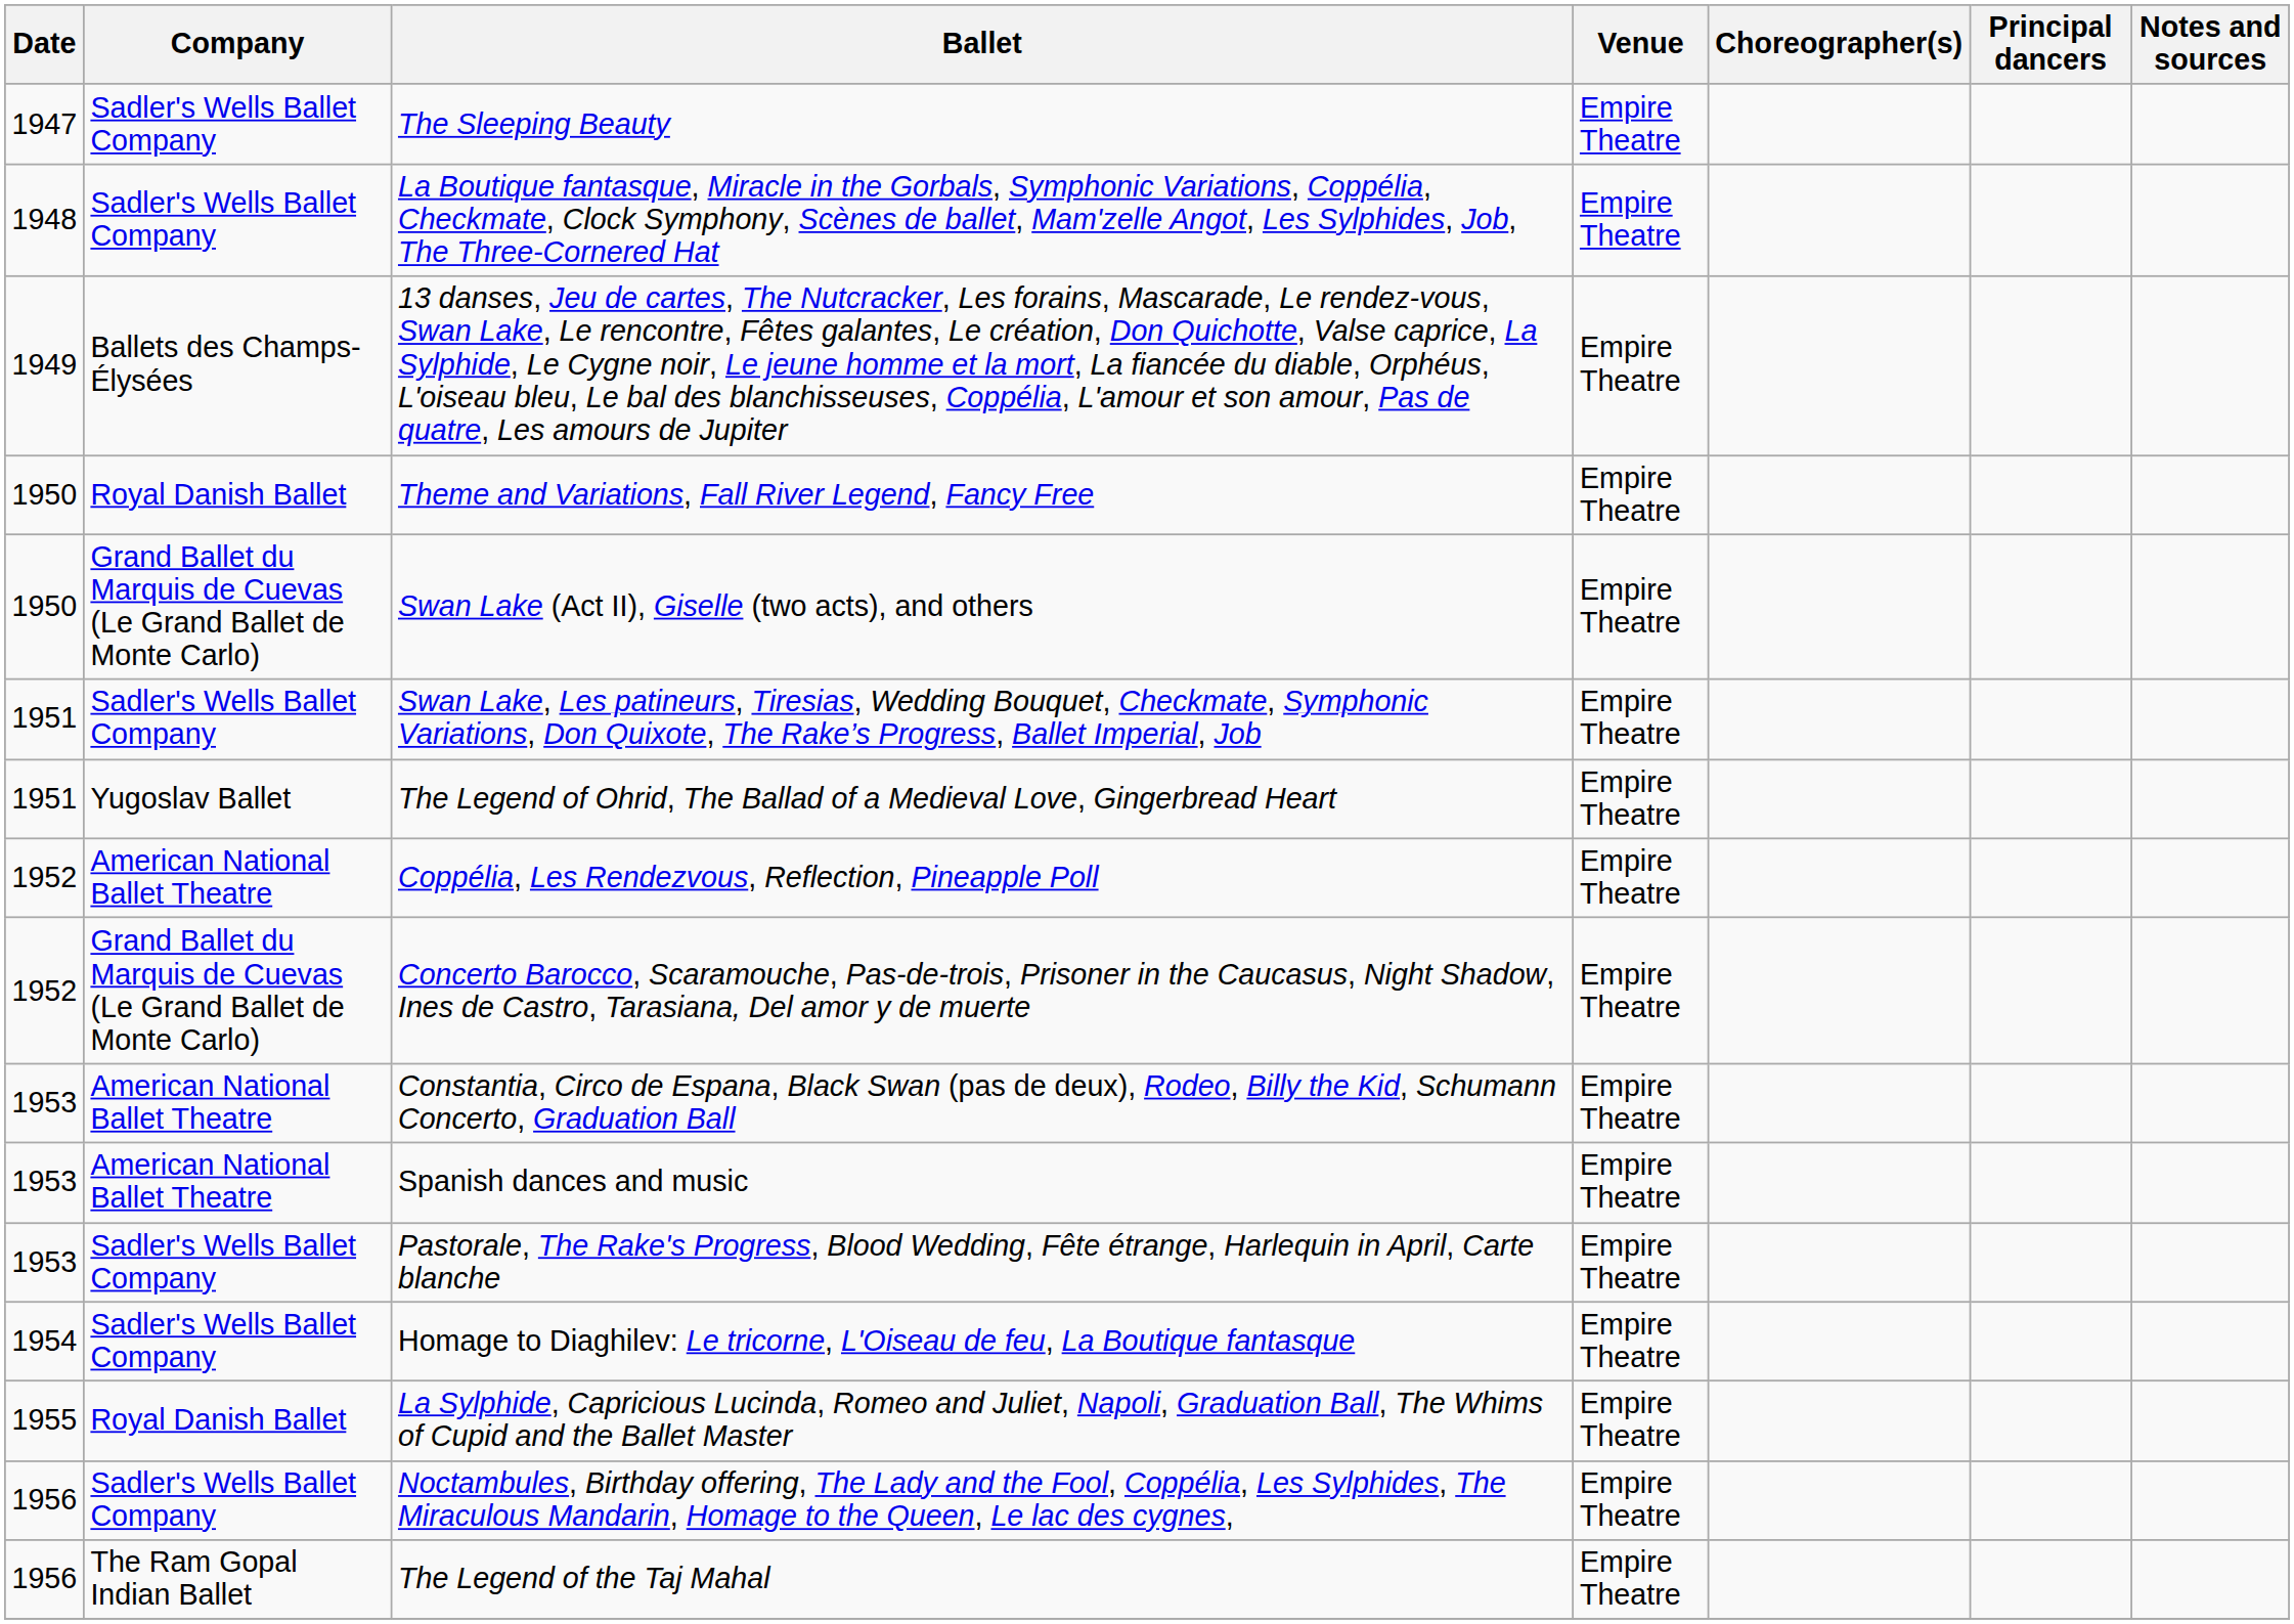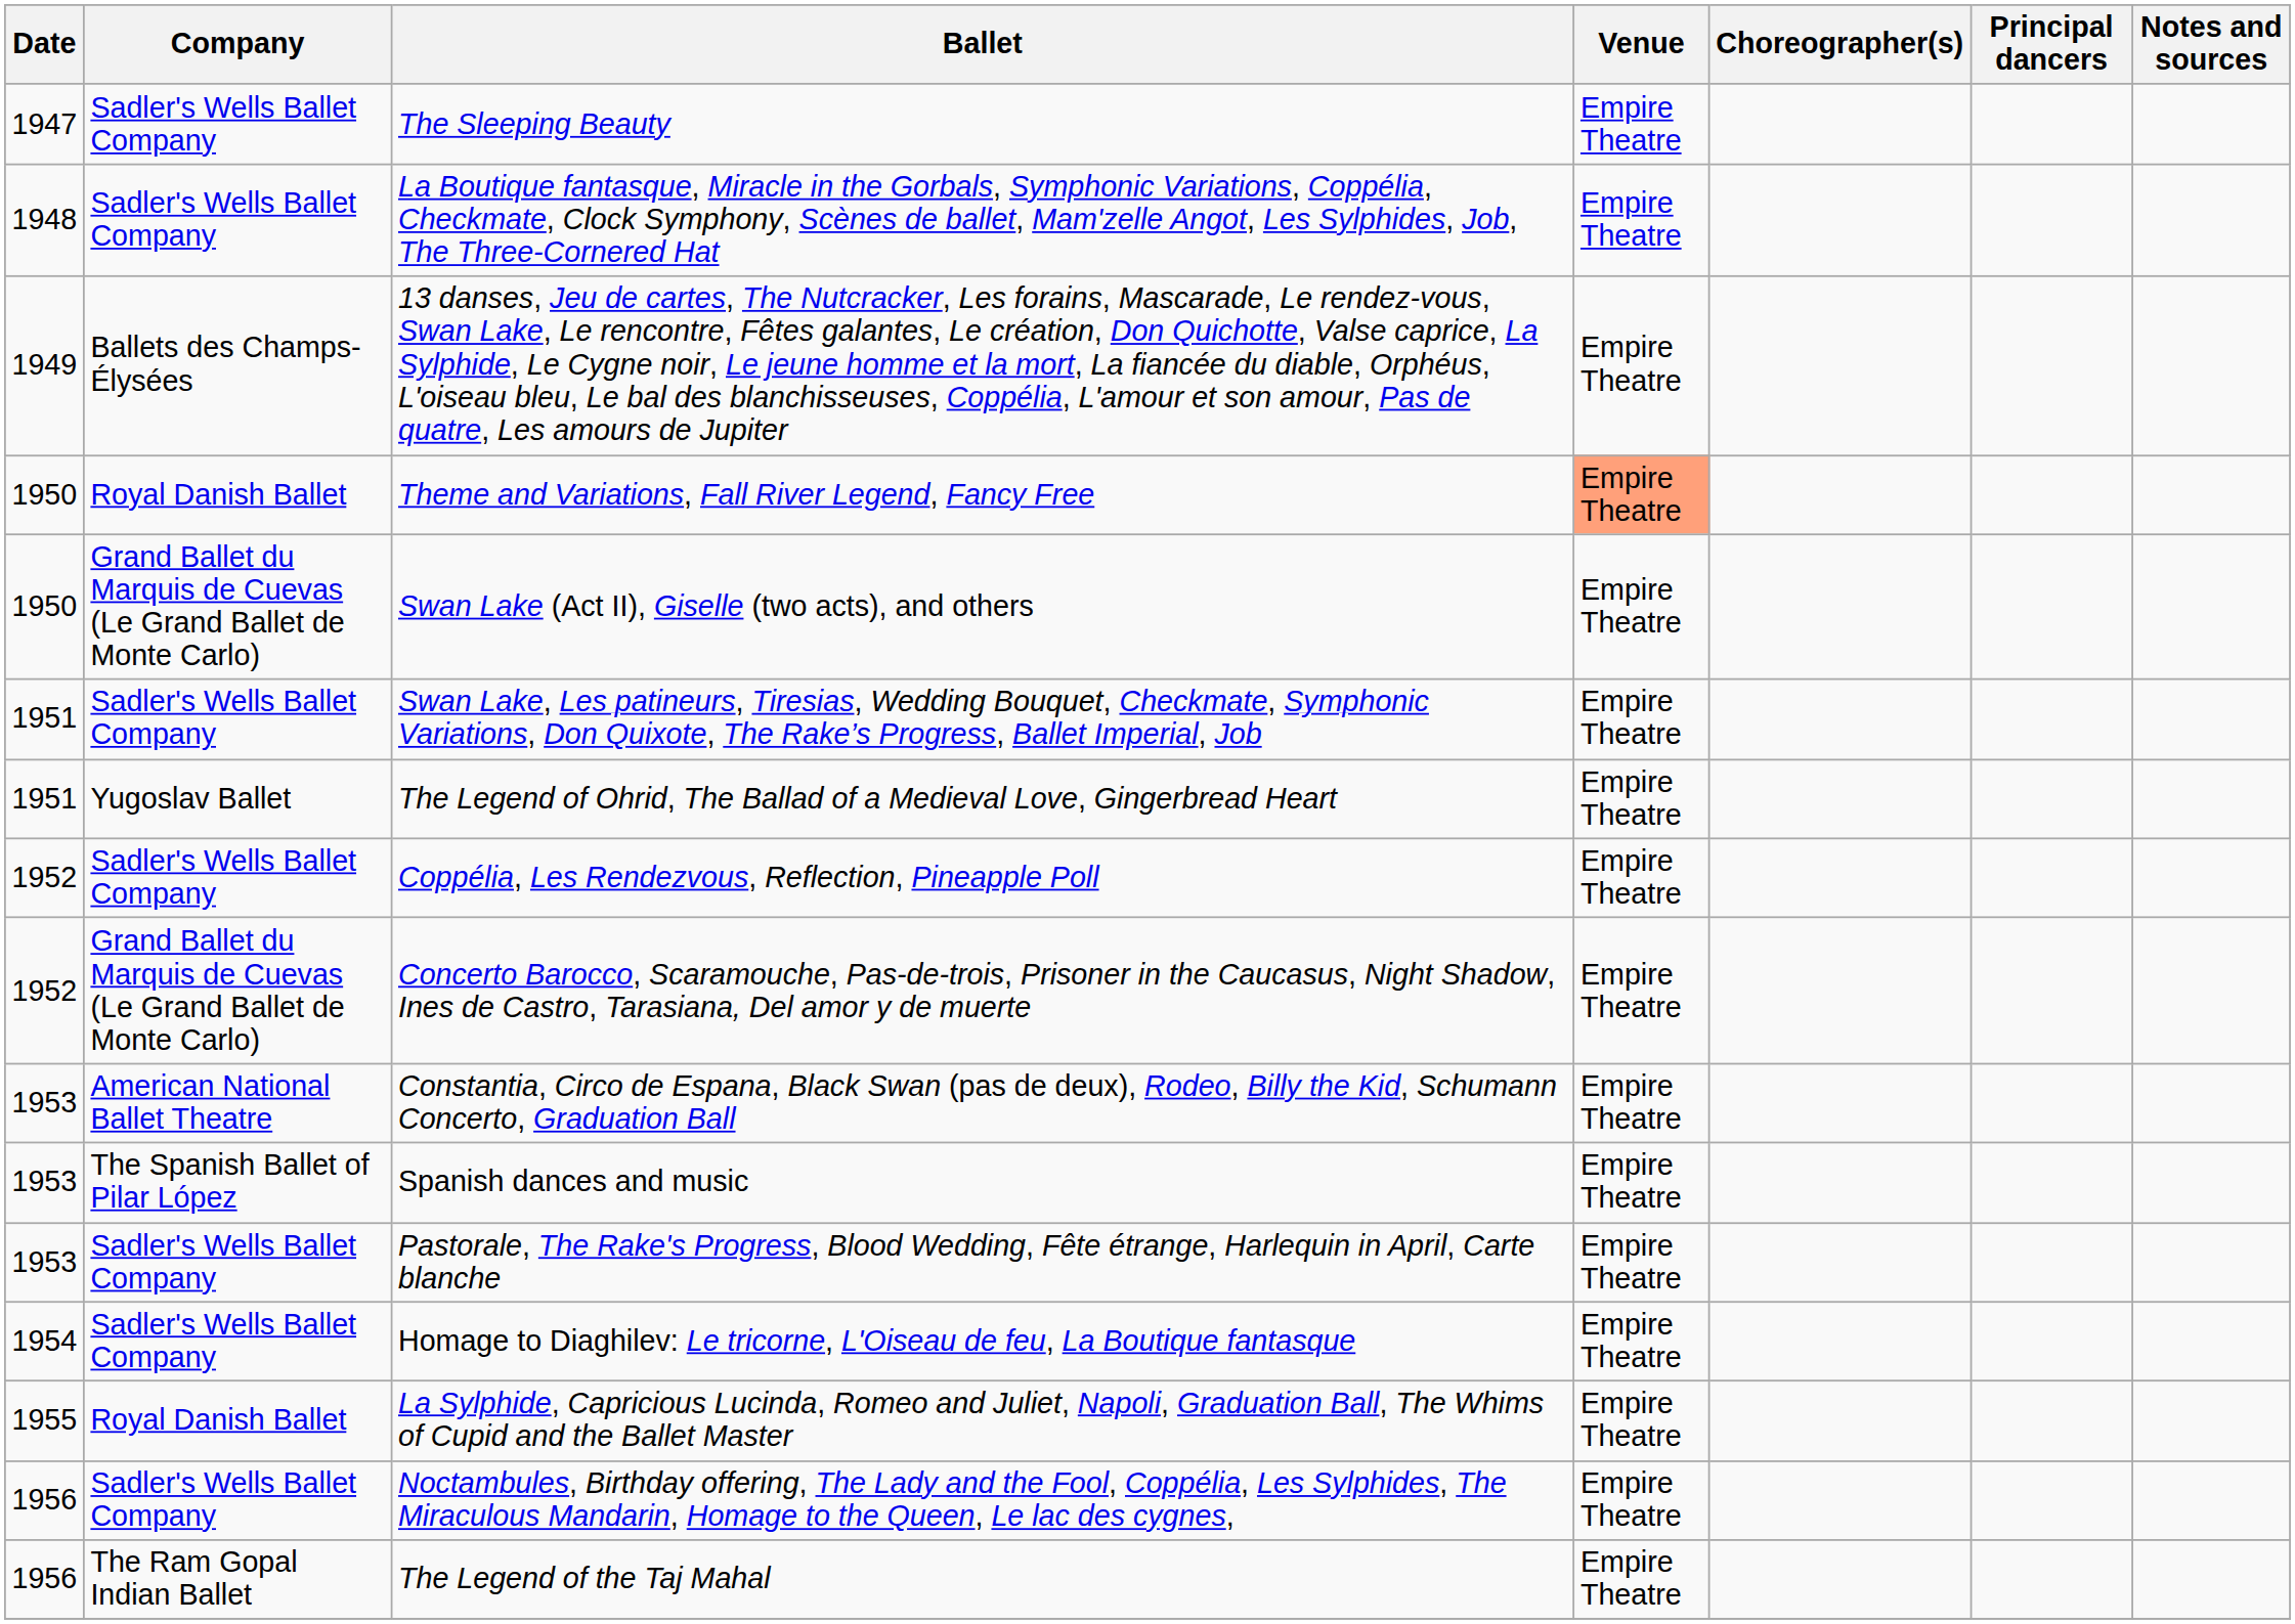 <table class="wikitable sortable">
 <tr>
 <th>Date</th>
 <th>Company</th>
 <th>Ballet</th>
 <th>Venue</th>
 <th>Choreographer(s)</th>
 <th>Principal dancers</th>
 <th class=unsortable>Notes and sources</th>
 </tr>
 <tr>
 <td>1947</td>
 <td><a href='#'>Sadler's Wells Ballet Company</a></td>
 <td><em><a href='#'>The Sleeping Beauty</a></em></td>
 <td><a href='#'>Empire Theatre</a></td>
 <td data-sort-value="Ashton"></td>
 <td data-sort-value="Fonteyn"></td>
 <td></td>
 </tr>
 <tr>
 <td>1948</td>
 <td><a href='#'>Sadler's Wells Ballet Company</a></td>
 <td><em><a href='#'>La Boutique fantasque</a></em>, <em><a href='#'>Miracle in the Gorbals</a></em>, <em><a href='#'>Symphonic Variations</a></em>, <em><a href='#'>Coppélia</a></em>, <em><a href='#'>Checkmate</a></em>, <em>Clock Symphony</em>, <em><a href='#'>Scènes de ballet</a></em>, <em><a href='#'>Mam'zelle Angot</a></em>, <em><a href='#'>Les Sylphides</a></em>, <em><a href='#'>Job</a></em>, <em><a href='#'>The Three-Cornered Hat</a></em></td>
 <td><a href='#'>Empire Theatre</a></td>
 <td data-sort-value="Ashton"></td>
 <td data-sort-value="Fonteyn"></td>
 <td></td>
 </tr>
 <tr>
 <td>1949</td>
 <td>Ballets des Champs-Élysées</td>
 <td><em>13 danses</em>, <em><a href='#'>Jeu de cartes</a></em>, <em><a href='#'>The Nutcracker</a></em>, <em>Les forains</em>, <em>Mascarade</em>, <em>Le rendez-vous</em>, <em><a href='#'>Swan Lake</a></em>, <em>Le rencontre</em>, <em>Fêtes galantes</em>, <em>Le création</em>, <em><a href='#'>Don Quichotte</a></em>, <em>Valse caprice</em>, <em><a href='#'>La Sylphide</a></em>, <em>Le Cygne noir</em>, <em><a href='#'>Le jeune homme et la mort</a></em>, <em>La fiancée du diable</em>, <em>Orphéus</em>, <em>L'oiseau bleu</em>, <em>Le bal des blanchisseuses</em>, <em><a href='#'>Coppélia</a></em>, <em>L'amour et son amour</em>, <em><a href='#'>Pas de quatre</a></em>, <em>Les amours de Jupiter</em></td>
 <td>Empire Theatre</td>
 <td data-sort-value="Gsovsky"></td>
 <td data-sort-value="Babilée+Caron+Enderle+Franki+Sadovska+Skorik+Varanova"></td>
 <td></td>
 </tr>
 <tr>
 <td>1950</td>
 <td><a href='#'>Royal Danish Ballet</a></td>
 <td><em><a href='#'>Theme and Variations</a></em>, <em><a href='#'>Fall River Legend</a></em>, <em><a href='#'>Fancy Free</a></em></td>
-<td>Empire Theatre</td>
+<td style="background: lightsalmon;">Empire Theatre</td>
 <td data-sort-value="Guadalupe+Graham"></td>
 <td data-sort-value="Guadalupe+Graham"></td>
 <td></td>
 </tr>
 <tr>
 <td>1950</td>
 <td><a href='#'>Grand Ballet du Marquis de Cuevas</a> (Le Grand Ballet de Monte Carlo)</td>
 <td><em><a href='#'>Swan Lake</a></em> (Act II), <em><a href='#'>Giselle</a></em> (two acts), and others</td>
 <td>Empire Theatre</td>
 <td data-sort-value="Guadalupe+Graham"></td>
 <td data-sort-value="Guadalupe+Graham"></td>
 <td></td>
 </tr>
 <tr>
 <td>1951</td>
 <td><a href='#'>Sadler's Wells Ballet Company</a></td>
 <td><em><a href='#'>Swan Lake</a></em>, <em><a href='#'>Les patineurs</a></em>, <em><a href='#'>Tiresias</a></em>, <em>Wedding Bouquet</em>, <em><a href='#'>Checkmate</a></em>, <em><a href='#'>Symphonic Variations</a></em>, <em><a href='#'>Don Quixote</a></em>, <em><a href='#'>The Rake’s Progress</a></em>, <em><a href='#'>Ballet Imperial</a></em>, <em><a href='#'>Job</a></em></td>
 <td>Empire Theatre</td>
 <td data-sort-value="Ashton"></td>
 <td data-sort-value="Fonteyn"></td>
 <td></td>
 </tr>
 <tr>
 <td>1951</td>
 <td>Yugoslav Ballet</td>
 <td><em>The Legend of Ohrid</em>, <em>The Ballad of a Medieval Love</em>, <em>Gingerbread Heart</em></td>
 <td>Empire Theatre</td>
 <td data-sort-value="Froman+Mlakar+Parlitch"></td>
 <td data-sort-value="Fonteyn"></td>
 <td></td>
 </tr>
 <tr>
 <td>1952</td>
-<td><a href='#'>American National Ballet Theatre</a></td>
+<td><a href='#'>Sadler's Wells Ballet Company</a></td>
 <td><em><a href='#'>Coppélia</a></em>, <em><a href='#'>Les Rendezvous</a></em>, <em>Reflection</em>, <em><a href='#'>Pineapple Poll</a></em></td>
 <td>Empire Theatre</td>
 <td data-sort-value="Guadalupe+Graham"></td>
 <td data-sort-value="Guadalupe+Graham"></td>
 <td></td>
 </tr>
 <tr>
 <td>1952</td>
 <td><a href='#'>Grand Ballet du Marquis de Cuevas</a> (Le Grand Ballet de Monte Carlo)</td>
 <td><em><a href='#'>Concerto Barocco</a></em>, <em>Scaramouche</em>, <em>Pas-de-trois</em>, <em>Prisoner in the Caucasus</em>, <em>Night Shadow</em>, <em>Ines de Castro</em>, <em>Tarasiana, Del amor y de muerte</em></td>
 <td>Empire Theatre</td>
 <td data-sort-value="Guadalupe+Graham"></td>
 <td data-sort-value="Guadalupe+Graham"></td>
 <td></td>
 </tr>
 <tr>
 <td>1953</td>
 <td><a href='#'>American National Ballet Theatre</a></td>
 <td><em>Constantia</em>, <em>Circo de Espana</em>, <em>Black Swan</em> (pas de deux), <em><a href='#'>Rodeo</a></em>, <em><a href='#'>Billy the Kid</a></em>, <em>Schumann Concerto</em>, <em><a href='#'>Graduation Ball</a></em></td>
 <td>Empire Theatre</td>
 <td data-sort-value="Guadalupe+Graham"></td>
 <td data-sort-value="Guadalupe+Graham"></td>
 <td></td>
 </tr>
 <tr>
 <td>1953</td>
-<td><a href='#'>American National Ballet Theatre</a></td>
+<td>The Spanish Ballet of <a href='#'>Pilar López</a></td>
 <td>Spanish dances and music</td>
 <td>Empire Theatre</td>
 <td data-sort-value="Lopez"></td>
 <td data-sort-value="Guadalupe+Graham"></td>
 <td></td>
 </tr>
 <tr>
 <td>1953</td>
 <td><a href='#'>Sadler's Wells Ballet Company</a></td>
 <td><em>Pastorale</em>, <em><a href='#'>The Rake's Progress</a></em>, <em>Blood Wedding</em>, <em>Fête étrange</em>, <em>Harlequin in April</em>, <em>Carte blanche</em></td>
 <td>Empire Theatre</td>
 <td data-sort-value="Guadalupe+Graham"></td>
 <td data-sort-value="Guadalupe+Graham"></td>
 <td></td>
 </tr>
 <tr>
 <td>1954</td>
 <td><a href='#'>Sadler's Wells Ballet Company</a></td>
 <td>Homage to Diaghilev: <em><a href='#'>Le tricorne</a></em>, <em><a href='#'>L'Oiseau de feu</a></em>, <em><a href='#'>La Boutique fantasque</a></em></td>
 <td>Empire Theatre</td>
 <td data-sort-value="Fokine+Massine"></td>
 <td data-sort-value="Guadalupe+Graham"></td>
 <td></td>
 </tr>
 <tr>
 <td>1955</td>
 <td><a href='#'>Royal Danish Ballet</a></td>
 <td><em><a href='#'>La Sylphide</a></em>, <em>Capricious Lucinda</em>, <em>Romeo and Juliet</em>, <em><a href='#'>Napoli</a></em>, <em><a href='#'>Graduation Ball</a></em>, <em>The Whims of Cupid and the Ballet Master</em></td>
 <td>Empire Theatre</td>
 <td data-sort-value="Fokine+Massine"></td>
 <td data-sort-value="Guadalupe+Graham"></td>
 <td></td>
 </tr>
 <tr>
 <td>1956</td>
 <td><a href='#'>Sadler's Wells Ballet Company</a></td>
 <td><em><a href='#'>Noctambules</a></em>, <em>Birthday offering</em>, <em><a href='#'>The Lady and the Fool</a></em>, <em><a href='#'>Coppélia</a></em>, <em><a href='#'>Les Sylphides</a></em>, <em><a href='#'>The Miraculous Mandarin</a></em>, <em><a href='#'>Homage to the Queen</a></em>, <em><a href='#'>Le lac des cygnes</a></em>,</td>
 <td>Empire Theatre</td>
 <td data-sort-value=""></td>
 <td data-sort-value="Berisova+Fonteyne+Grey+Jackson+Nerina+Somes"></td>
 <td></td>
 </tr>
 <tr>
 <td>1956</td>
 <td>The Ram Gopal Indian Ballet</td>
 <td><em>The Legend of the Taj Mahal</em></td>
 <td>Empire Theatre</td>
 <td data-sort-value="Gopal"></td>
 <td data-sort-value="Devi+Devi+Gopal"></td>
 <td></td>
 </tr>
 <tr>
 </tr>
 </table>
